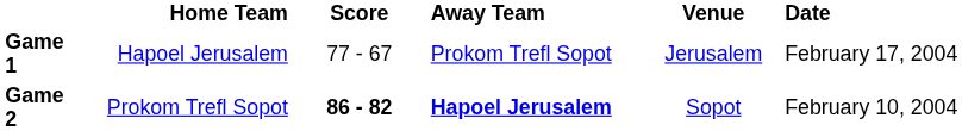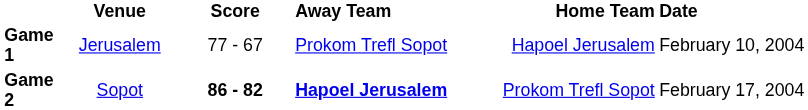 <table style="text-align:center" cellpadding=1 border=0>
 <tr>
 <th width=50></th>
-<th width=160 align=right>Home Team</th>
+<th width=100>Venue</th>
 <th width=100>Score</th>
 <th width=160 align=left>Away Team</th>
-<th width=100>Venue</th>
+<th width=160 align=right>Home Team</th>
 <th width=200 align=left>Date</th>
 </tr>
 <tr>
 <td align=left><strong>Game 1</strong></td>
-<td align=right><a href='#'>Hapoel Jerusalem</a> </td>
+<td><a href='#'>Jerusalem</a></td>
 <td>77 - 67</td>
 <td align=left> <a href='#'>Prokom Trefl Sopot</a></td>
-<td><a href='#'>Jerusalem</a></td>
-<td align=left>February 17, 2004</td>
+<td align=right><a href='#'>Hapoel Jerusalem</a> </td>
+<td align=left>February 10, 2004</td>
 </tr>
 <tr>
 <td align=left><strong>Game 2</strong></td>
-<td align=right><a href='#'>Prokom Trefl Sopot</a> </td>
+<td><a href='#'>Sopot</a></td>
 <td><strong>86 - 82</strong></td>
 <td align=left> <strong><a href='#'>Hapoel Jerusalem</a></strong></td>
-<td><a href='#'>Sopot</a></td>
-<td align=left>February 10, 2004</td>
+<td align=right><a href='#'>Prokom Trefl Sopot</a> </td>
+<td align=left>February 17, 2004</td>
 </tr>
 </table>
